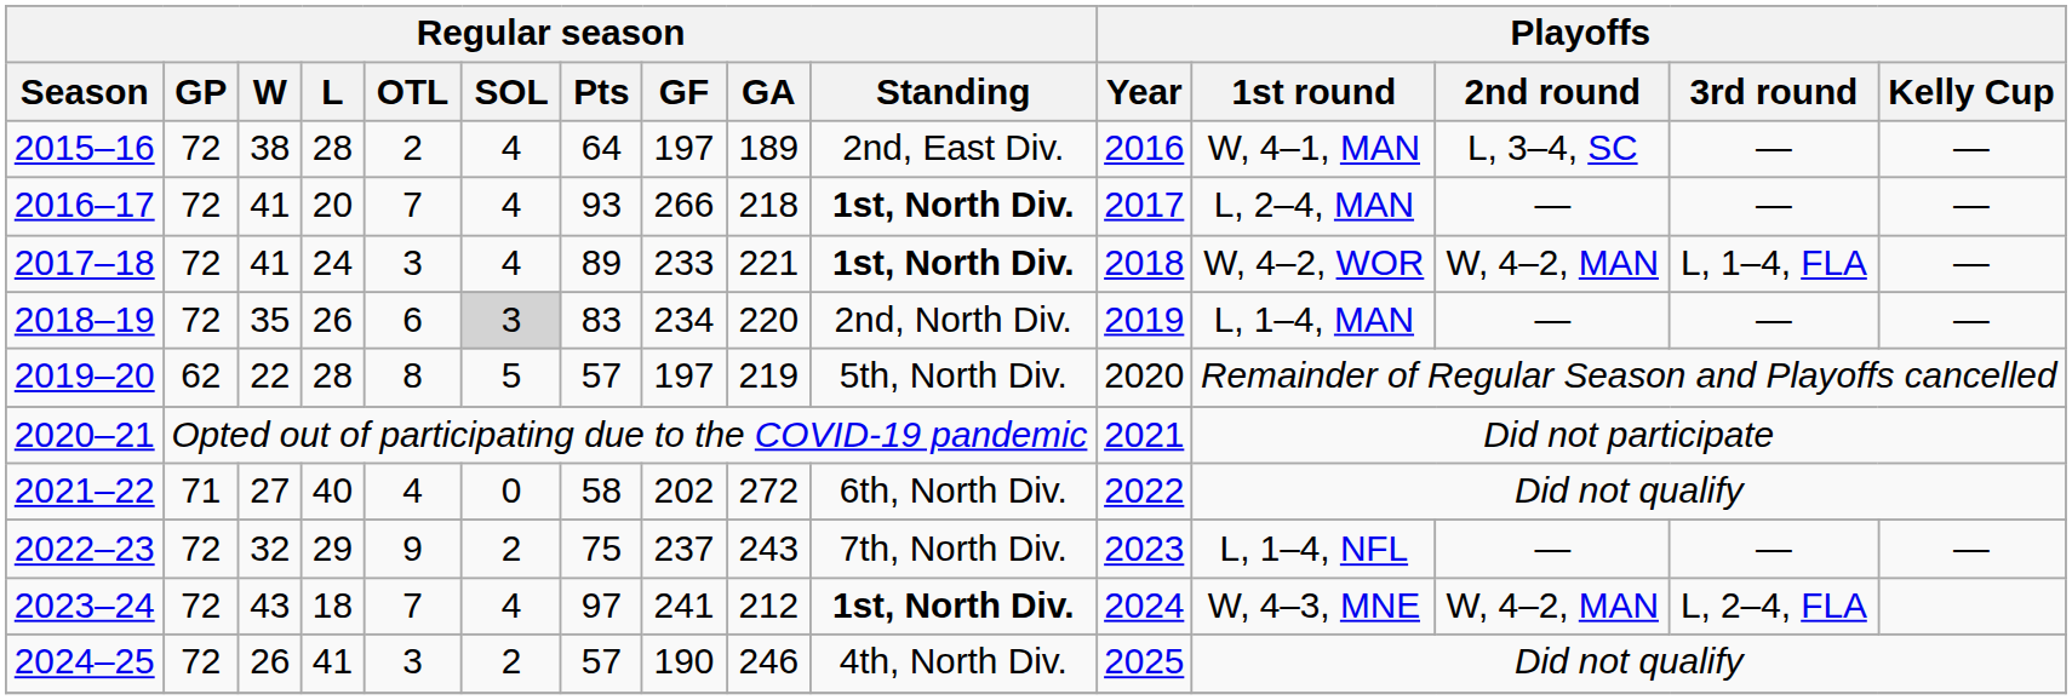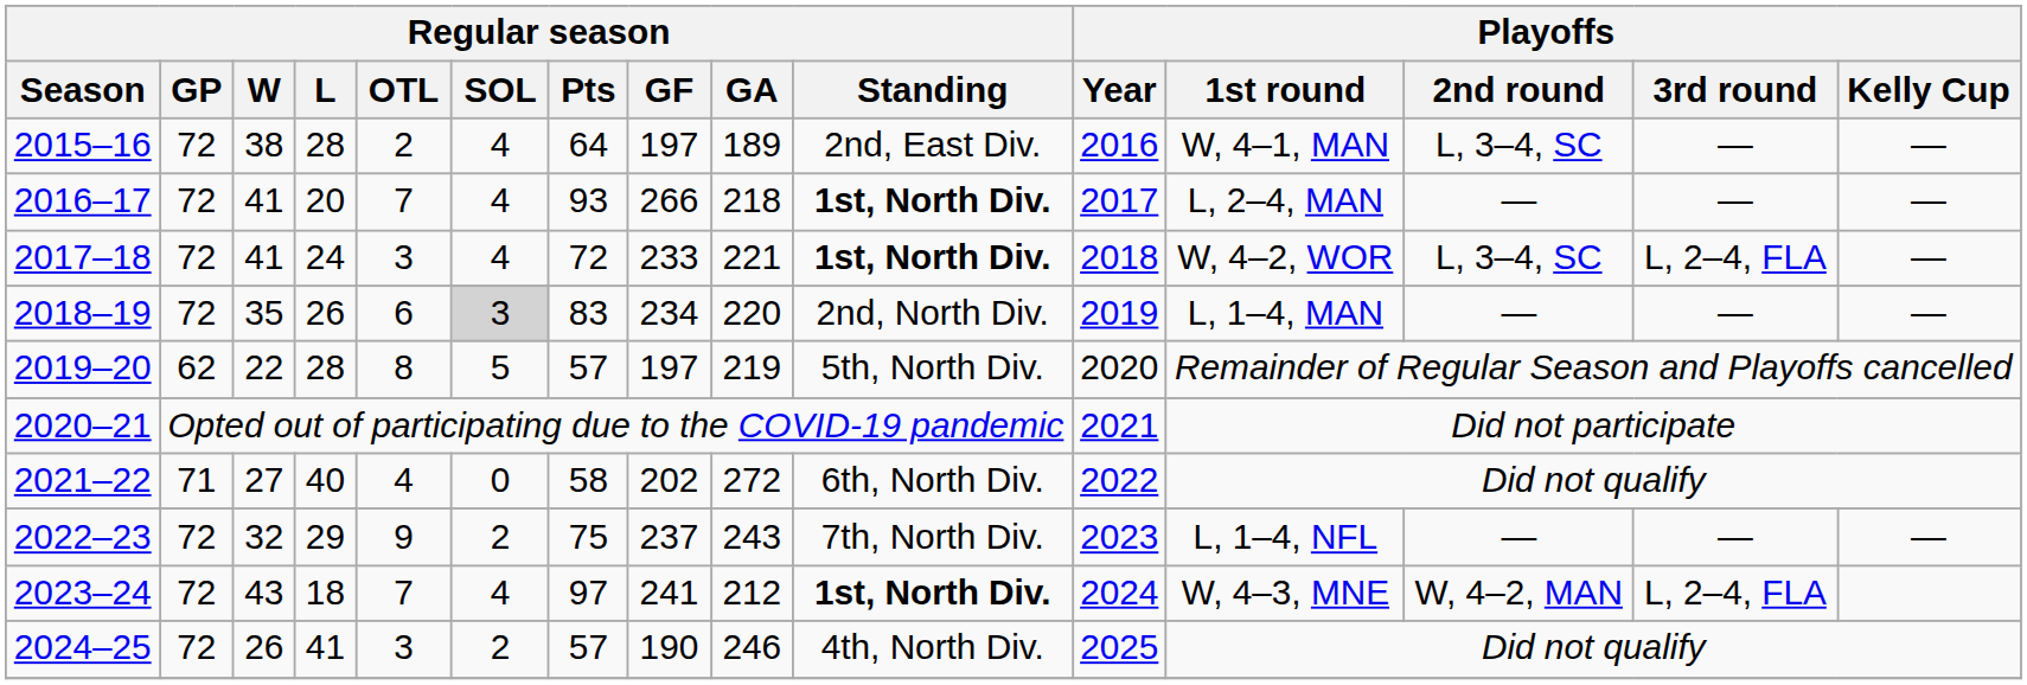 <table class="wikitable" style="text-align:center">
 <tr>
 <th colspan=10>Regular season</th>
 <th colspan=5>Playoffs</th>
 </tr>
 <tr>
 <th>Season</th>
 <th>GP</th>
 <th>W</th>
 <th>L</th>
 <th>OTL</th>
 <th>SOL</th>
 <th>Pts</th>
 <th>GF</th>
 <th>GA</th>
 <th>Standing</th>
 <th>Year</th>
 <th>1st round</th>
 <th>2nd round</th>
 <th>3rd round</th>
 <th>Kelly Cup</th>
 </tr>
 <tr>
 <td><a href='#'>2015–16</a></td>
 <td>72</td>
 <td>38</td>
 <td>28</td>
 <td>2</td>
 <td>4</td>
 <td>64</td>
 <td>197</td>
 <td>189</td>
 <td>2nd, East Div.</td>
 <td><a href='#'>2016</a></td>
 <td>W, 4–1, <a href='#'>MAN</a></td>
 <td>L, 3–4, <a href='#'>SC</a></td>
 <td>—</td>
 <td>—</td>
 </tr>
 <tr>
 <td><a href='#'>2016–17</a></td>
 <td>72</td>
 <td>41</td>
 <td>20</td>
 <td>7</td>
 <td>4</td>
 <td>93</td>
 <td>266</td>
 <td>218</td>
 <td><strong>1st, North Div.</strong></td>
 <td><a href='#'>2017</a></td>
 <td>L, 2–4, <a href='#'>MAN</a></td>
 <td>—</td>
 <td>—</td>
 <td>—</td>
 </tr>
 <tr>
 <td><a href='#'>2017–18</a></td>
 <td>72</td>
 <td>41</td>
 <td>24</td>
 <td>3</td>
 <td>4</td>
-<td>89</td>
+<td>72</td>
 <td>233</td>
 <td>221</td>
 <td><strong>1st, North Div.</strong></td>
 <td><a href='#'>2018</a></td>
 <td>W, 4–2, <a href='#'>WOR</a></td>
-<td>W, 4–2, <a href='#'>MAN</a></td>
-<td>L, 1–4, <a href='#'>FLA</a></td>
+<td>L, 3–4, <a href='#'>SC</a></td>
+<td>L, 2–4, <a href='#'>FLA</a></td>
 <td>—</td>
 </tr>
 <tr>
 <td><a href='#'>2018–19</a></td>
 <td>72</td>
 <td>35</td>
 <td>26</td>
 <td>6</td>
 <td style="background: lightgrey;">3</td>
 <td>83</td>
 <td>234</td>
 <td>220</td>
 <td>2nd, North Div.</td>
 <td><a href='#'>2019</a></td>
 <td>L, 1–4, <a href='#'>MAN</a></td>
 <td>—</td>
 <td>—</td>
 <td>—</td>
 </tr>
 <tr>
 <td><a href='#'>2019–20</a></td>
 <td>62</td>
 <td>22</td>
 <td>28</td>
 <td>8</td>
 <td>5</td>
 <td>57</td>
 <td>197</td>
 <td>219</td>
 <td>5th, North Div.</td>
 <td>2020</td>
 <td colspan=4><em>Remainder of Regular Season and Playoffs cancelled</em></td>
 </tr>
 <tr>
 <td><a href='#'>2020–21</a></td>
 <td colspan=9><em>Opted out of participating due to the <a href='#'>COVID-19 pandemic</a></em></td>
 <td><a href='#'>2021</a></td>
 <td colspan=4><em>Did not participate</em></td>
 </tr>
 <tr>
 <td><a href='#'>2021–22</a></td>
 <td>71</td>
 <td>27</td>
 <td>40</td>
 <td>4</td>
 <td>0</td>
 <td>58</td>
 <td>202</td>
 <td>272</td>
 <td>6th, North Div.</td>
 <td><a href='#'>2022</a></td>
 <td colspan=4><em>Did not qualify</em></td>
 </tr>
 <tr>
 <td><a href='#'>2022–23</a></td>
 <td>72</td>
 <td>32</td>
 <td>29</td>
 <td>9</td>
 <td>2</td>
 <td>75</td>
 <td>237</td>
 <td>243</td>
 <td>7th, North Div.</td>
 <td><a href='#'>2023</a></td>
 <td>L, 1–4, <a href='#'>NFL</a></td>
 <td>—</td>
 <td>—</td>
 <td>—</td>
 </tr>
 <tr>
 <td><a href='#'>2023–24</a></td>
 <td>72</td>
 <td>43</td>
 <td>18</td>
 <td>7</td>
 <td>4</td>
 <td>97</td>
 <td>241</td>
 <td>212</td>
 <td><strong>1st, North Div.</strong></td>
 <td><a href='#'>2024</a></td>
 <td>W, 4–3, <a href='#'>MNE</a></td>
 <td>W, 4–2, <a href='#'>MAN</a></td>
 <td>L, 2–4, <a href='#'>FLA</a></td>
 </tr>
 <tr>
 <td><a href='#'>2024–25</a></td>
 <td>72</td>
 <td>26</td>
 <td>41</td>
 <td>3</td>
 <td>2</td>
 <td>57</td>
 <td>190</td>
 <td>246</td>
 <td>4th, North Div.</td>
 <td><a href='#'>2025</a></td>
 <td colspan=4><em>Did not qualify</em></td>
 </tr>
 <tr>
 </tr>
 </table>
